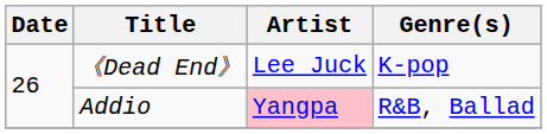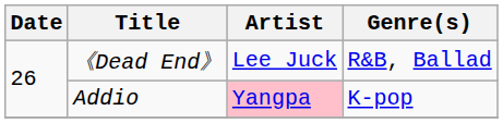 <table class="wikitable" style="text-align: left;">
 <tr>
 <th>Date</th>
 <th>Title</th>
 <th>Artist</th>
 <th>Genre(s)</th>
 </tr>
 <tr>
 <td rowspan="2">26</td>
 <td><em>《Dead End》</em></td>
 <td><a href='#'>Lee Juck</a></td>
-<td><a href='#'>K-pop</a></td>
+<td><a href='#'>R&B</a>, <a href='#'>Ballad</a></td>
 </tr>
 <tr>
 <td><em>Addio</em></td>
 <td style="background: pink;"><a href='#'>Yangpa</a></td>
-<td><a href='#'>R&B</a>, <a href='#'>Ballad</a></td>
+<td><a href='#'>K-pop</a></td>
 </tr>
 <tr>
 </tr>
 </table>
